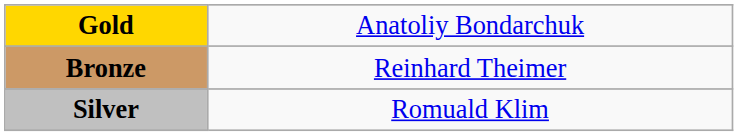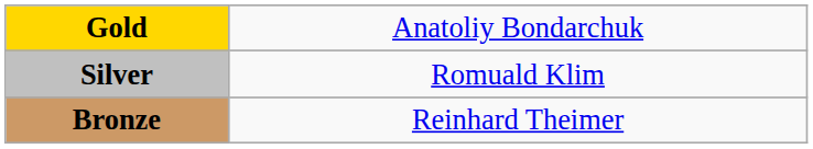 <table class="wikitable" style="text-align:center; " width="35%">
 <tr>
 <td bgcolor="gold"><strong>Gold</strong></td>
 <td><a href='#'>Anatoliy Bondarchuk</a><br>  <small><em></em></small></td>
 </tr>
 <tr>
+<td bgcolor="silver"><strong>Silver</strong></td>
+<td><a href='#'>Romuald Klim</a><br>  <small><em></em></small></td>
+</tr>
+<tr>
 <td bgcolor="CC9966"><strong>Bronze</strong></td>
 <td><a href='#'>Reinhard Theimer</a><br>  <small><em></em></small></td>
 </tr>
-<tr>
-<td bgcolor="silver"><strong>Silver</strong></td>
-<td><a href='#'>Romuald Klim</a><br>  <small><em></em></small></td>
-</tr>
 </table>
